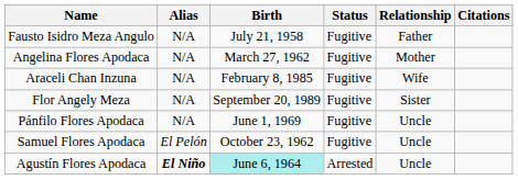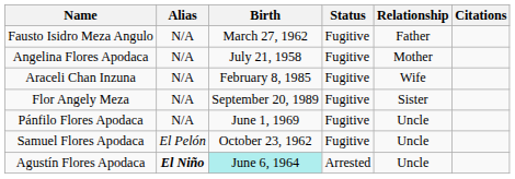 <table class="wikitable sortable">
 <tr style="background:#CCCCCC;">
 <th>Name</th>
 <th>Alias</th>
 <th>Birth</th>
 <th>Status</th>
 <th>Relationship</th>
 <th>Citations</th>
 </tr>
 <tr>
 <td align="center">Fausto Isidro Meza Angulo</td>
 <td align="center">N/A</td>
-<td align="center">July 21, 1958</td>
+<td align="center">March 27, 1962</td>
 <td>Fugitive</td>
 <td align="center">Father</td>
 <td align="center"></td>
 </tr>
 <tr>
 <td align="center">Angelina Flores Apodaca</td>
 <td align="center">N/A</td>
-<td align="center">March 27, 1962</td>
+<td align="center">July 21, 1958</td>
 <td>Fugitive</td>
 <td align="center">Mother</td>
 <td align="center"></td>
 </tr>
 <tr>
 <td align="center">Araceli Chan Inzuna</td>
 <td align="center">N/A</td>
 <td align="center">February 8, 1985</td>
 <td>Fugitive</td>
 <td align="center">Wife</td>
 <td align="center"></td>
 </tr>
 <tr>
 <td align="center">Flor Angely Meza</td>
 <td align="center">N/A</td>
 <td align="center">September 20, 1989</td>
 <td>Fugitive</td>
 <td align="center">Sister</td>
 <td align="center"></td>
 </tr>
 <tr>
 <td align="center">Pánfilo Flores Apodaca</td>
 <td align="center">N/A</td>
 <td align="center">June 1, 1969</td>
 <td>Fugitive</td>
 <td align="center">Uncle</td>
 <td align="center"></td>
 </tr>
 <tr>
 <td align="center">Samuel Flores Apodaca</td>
 <td align="center"><em>El Pelón</em></td>
 <td align="center">October 23, 1962</td>
 <td>Fugitive</td>
 <td align="center">Uncle</td>
 <td align="center"></td>
 </tr>
 <tr>
 <td align="center">Agustín Flores Apodaca</td>
 <td align="center"><strong><em>El Niño</em></strong></td>
 <td align="center" style="background: paleturquoise;">June 6, 1964</td>
 <td>Arrested</td>
 <td align="center">Uncle</td>
 <td align="center"></td>
 </tr>
 </table>
